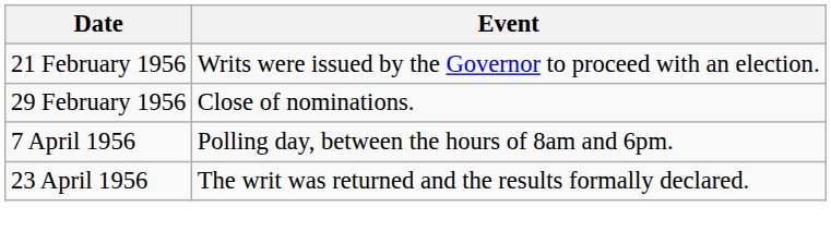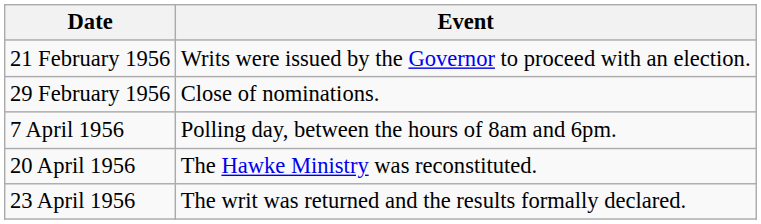 <table class="wikitable">
 <tr>
 <th>Date</th>
 <th>Event</th>
 </tr>
 <tr>
 <td>21 February 1956</td>
 <td>Writs were issued by the <a href='#'>Governor</a> to proceed with an election.</td>
 </tr>
 <tr>
 <td>29 February 1956</td>
 <td>Close of nominations.</td>
 </tr>
 <tr>
 <td>7 April 1956</td>
 <td>Polling day, between the hours of 8am and 6pm.</td>
 </tr>
 <tr>
+<td>20 April 1956</td>
+<td>The <a href='#'>Hawke Ministry</a> was reconstituted.</td>
+</tr>
+<tr>
 <td>23 April 1956</td>
 <td>The writ was returned and the results formally declared.</td>
 </tr>
 </table>
